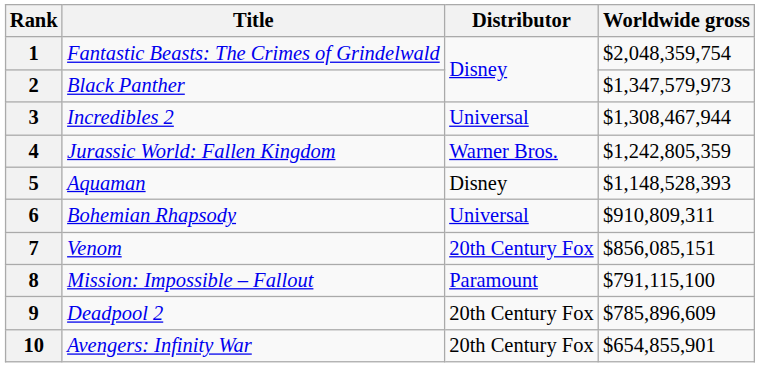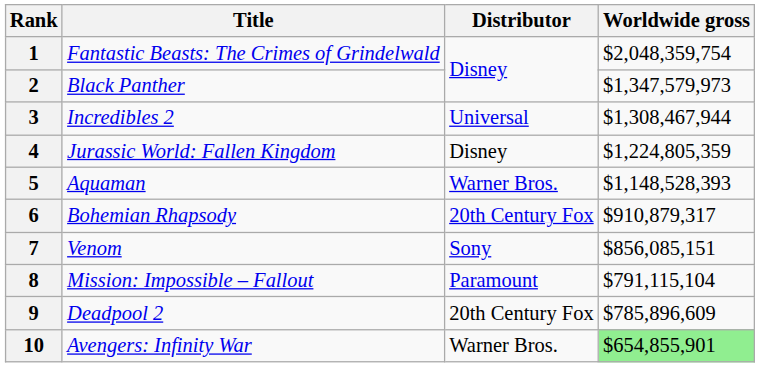 <table class="wikitable sortable" style="margin:auto; margin:auto;">
 <tr>
 <th>Rank</th>
 <th>Title</th>
 <th>Distributor</th>
 <th>Worldwide gross </th>
 </tr>
 <tr>
 <th style="text-align:center;">1</th>
 <td><em><a href='#'>Fantastic Beasts: The Crimes of Grindelwald</a></em></td>
 <td rowspan="2"><a href='#'>Disney</a></td>
 <td>$2,048,359,754</td>
 </tr>
 <tr>
 <th style="text-align:center;">2</th>
 <td><em><a href='#'>Black Panther</a></em></td>
 <td>$1,347,579,973</td>
 </tr>
 <tr>
 <th style="text-align:center;">3</th>
 <td><em><a href='#'>Incredibles 2</a></em></td>
 <td><a href='#'>Universal</a></td>
 <td>$1,308,467,944</td>
 </tr>
 <tr>
 <th style="text-align:center;">4</th>
 <td><em><a href='#'>Jurassic World: Fallen Kingdom</a></em></td>
-<td><a href='#'>Warner Bros.</a></td>
-<td>$1,242,805,359</td>
+<td>Disney</td>
+<td>$1,224,805,359</td>
 </tr>
 <tr>
 <th style="text-align:center;">5</th>
 <td><em><a href='#'>Aquaman</a></em></td>
-<td>Disney</td>
+<td><a href='#'>Warner Bros.</a></td>
 <td>$1,148,528,393</td>
 </tr>
 <tr>
 <th style="text-align:center;">6</th>
 <td><em><a href='#'>Bohemian Rhapsody</a></em></td>
-<td><a href='#'>Universal</a></td>
-<td>$910,809,311</td>
+<td><a href='#'>20th Century Fox</a></td>
+<td>$910,879,317</td>
 </tr>
 <tr>
 <th style="text-align:center;">7</th>
 <td><em><a href='#'>Venom</a></em></td>
-<td><a href='#'>20th Century Fox</a></td>
+<td><a href='#'>Sony</a></td>
 <td>$856,085,151</td>
 </tr>
 <tr>
 <th style="text-align:center;">8</th>
 <td><em><a href='#'>Mission: Impossible – Fallout</a></em></td>
 <td><a href='#'>Paramount</a></td>
-<td>$791,115,100</td>
+<td>$791,115,104</td>
 </tr>
 <tr>
 <th style="text-align:center;">9</th>
 <td><em><a href='#'>Deadpool 2</a></em></td>
 <td>20th Century Fox</td>
 <td>$785,896,609</td>
 </tr>
 <tr>
 <th style="text-align:center;">10</th>
 <td><em><a href='#'>Avengers: Infinity War</a></em></td>
-<td>20th Century Fox</td>
-<td>$654,855,901</td>
+<td>Warner Bros.</td>
+<td style="background: lightgreen;">$654,855,901</td>
 </tr>
 </table>
